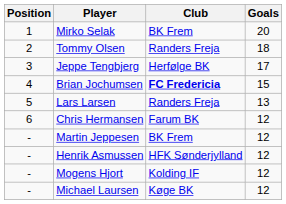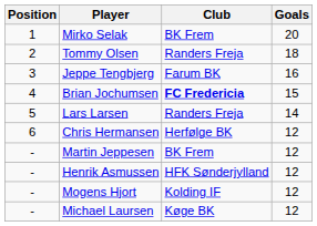 <table class="wikitable" style="text-align: center;">
 <tr>
 <th>Position</th>
 <th>Player</th>
 <th>Club</th>
 <th>Goals</th>
 </tr>
 <tr>
 <td>1</td>
 <td style="text-align:left;"><a href='#'>Mirko Selak</a></td>
 <td style="text-align:left;"><a href='#'>BK Frem</a></td>
 <td>20</td>
 </tr>
 <tr>
 <td>2</td>
 <td style="text-align:left;"><a href='#'>Tommy Olsen</a></td>
 <td style="text-align:left;"><a href='#'>Randers Freja</a></td>
 <td>18</td>
 </tr>
 <tr>
 <td>3</td>
 <td style="text-align:left;"><a href='#'>Jeppe Tengbjerg</a></td>
-<td style="text-align:left;"><a href='#'>Herfølge BK</a></td>
-<td>17</td>
+<td style="text-align:left;"><a href='#'>Farum BK</a></td>
+<td>16</td>
 </tr>
 <tr>
 <td>4</td>
 <td style="text-align:left;"><a href='#'>Brian Jochumsen</a></td>
 <td style="text-align:left;"><strong><a href='#'>FC Fredericia</a></strong></td>
 <td>15</td>
 </tr>
 <tr>
 <td>5</td>
 <td style="text-align:left;"><a href='#'>Lars Larsen</a></td>
 <td style="text-align:left;"><a href='#'>Randers Freja</a></td>
-<td>13</td>
+<td>14</td>
 </tr>
 <tr>
 <td>6</td>
 <td style="text-align:left;"><a href='#'>Chris Hermansen</a></td>
-<td style="text-align:left;"><a href='#'>Farum BK</a></td>
+<td style="text-align:left;"><a href='#'>Herfølge BK</a></td>
 <td>12</td>
 </tr>
 <tr>
 <td>-</td>
 <td style="text-align:left;"><a href='#'>Martin Jeppesen</a></td>
 <td style="text-align:left;"><a href='#'>BK Frem</a></td>
 <td>12</td>
 </tr>
 <tr>
 <td>-</td>
 <td style="text-align:left;"><a href='#'>Henrik Asmussen</a></td>
 <td style="text-align:left;"><a href='#'>HFK Sønderjylland</a></td>
 <td>12</td>
 </tr>
 <tr>
 <td>-</td>
 <td style="text-align:left;"><a href='#'>Mogens Hjort</a></td>
 <td style="text-align:left;"><a href='#'>Kolding IF</a></td>
 <td>12</td>
 </tr>
 <tr>
 <td>-</td>
 <td style="text-align:left;"><a href='#'>Michael Laursen</a></td>
 <td style="text-align:left;"><a href='#'>Køge BK</a></td>
 <td>12</td>
 </tr>
 </table>
